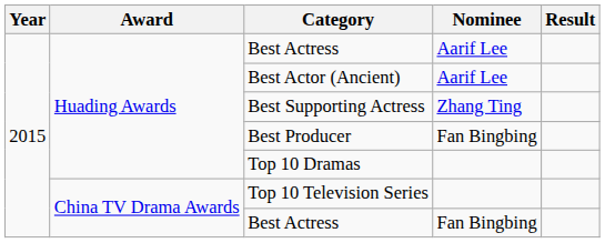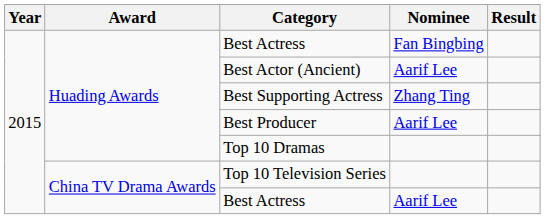 <table class="wikitable">
 <tr>
 <th>Year</th>
 <th>Award</th>
 <th>Category</th>
 <th>Nominee</th>
 <th>Result</th>
 </tr>
 <tr>
 <td rowspan=7>2015</td>
 <td rowspan=5><a href='#'>Huading Awards</a></td>
 <td>Best Actress</td>
-<td><a href='#'>Aarif Lee</a></td>
+<td><a href='#'>Fan Bingbing</a></td>
 <td></td>
 </tr>
 <tr>
 <td>Best Actor (Ancient)</td>
 <td><a href='#'>Aarif Lee</a></td>
 <td></td>
 </tr>
 <tr>
 <td>Best Supporting Actress</td>
 <td><a href='#'>Zhang Ting</a></td>
 <td></td>
 </tr>
 <tr>
 <td>Best Producer</td>
-<td>Fan Bingbing</td>
+<td><a href='#'>Aarif Lee</a></td>
 <td></td>
 </tr>
 <tr>
 <td>Top 10 Dramas</td>
 <td></td>
 <td></td>
 </tr>
 <tr>
 <td rowspan=2><a href='#'>China TV Drama Awards</a></td>
 <td>Top 10 Television Series</td>
 <td></td>
 <td></td>
 </tr>
 <tr>
 <td>Best Actress</td>
-<td>Fan Bingbing</td>
+<td><a href='#'>Aarif Lee</a></td>
 <td></td>
 </tr>
 </table>
